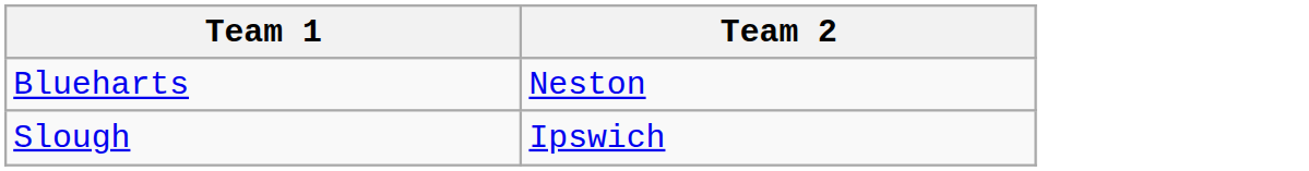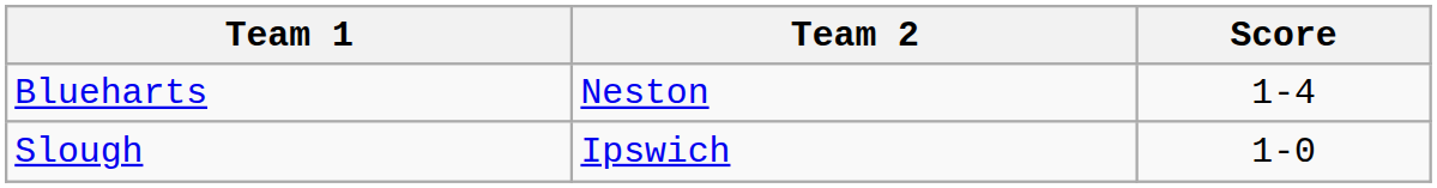 <table class="wikitable" style="font-size: 100%">
 <tr>
 <th width=200>Team 1</th>
 <th width=200>Team 2</th>
+<th width=100>Score</th>
 </tr>
 <tr>
 <td><a href='#'>Blueharts</a></td>
 <td><a href='#'>Neston</a></td>
+<td align=center>1-4</td>
 </tr>
 <tr>
 <td><a href='#'>Slough</a></td>
 <td><a href='#'>Ipswich</a></td>
+<td align=center>1-0</td>
 </tr>
 </table>
